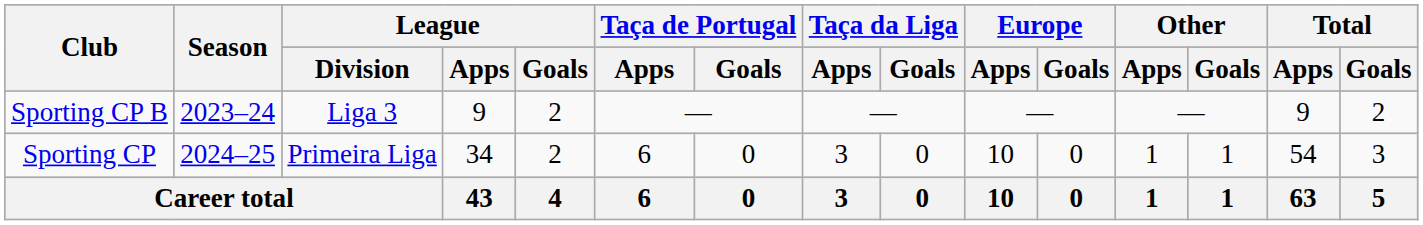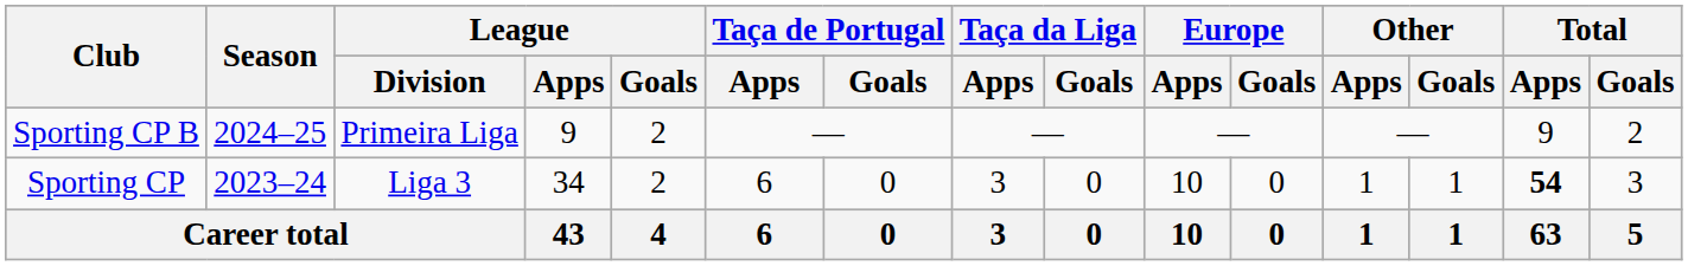 <table class="wikitable" style="text-align: center">
 <tr>
 <th rowspan="2">Club</th>
 <th rowspan="2">Season</th>
 <th colspan="3">League</th>
 <th colspan="2"><a href='#'>Taça de Portugal</a></th>
 <th colspan="2"><a href='#'>Taça da Liga</a></th>
 <th colspan="2"><a href='#'>Europe</a></th>
 <th colspan="2">Other</th>
 <th colspan="2">Total</th>
 </tr>
 <tr>
 <th>Division</th>
 <th>Apps</th>
 <th>Goals</th>
 <th>Apps</th>
 <th>Goals</th>
 <th>Apps</th>
 <th>Goals</th>
 <th>Apps</th>
 <th>Goals</th>
 <th>Apps</th>
 <th>Goals</th>
 <th>Apps</th>
 <th>Goals</th>
 </tr>
 <tr>
 <td><a href='#'>Sporting CP B</a></td>
-<td><a href='#'>2023–24</a></td>
-<td><a href='#'>Liga 3</a></td>
+<td><a href='#'>2024–25</a></td>
+<td><a href='#'>Primeira Liga</a></td>
 <td>9</td>
 <td>2</td>
 <td colspan="2">—</td>
 <td colspan="2">—</td>
 <td colspan="2">—</td>
 <td colspan="2">—</td>
 <td>9</td>
 <td>2</td>
 </tr>
 <tr>
 <td><a href='#'>Sporting CP</a></td>
-<td><a href='#'>2024–25</a></td>
-<td><a href='#'>Primeira Liga</a></td>
+<td><a href='#'>2023–24</a></td>
+<td><a href='#'>Liga 3</a></td>
 <td>34</td>
 <td>2</td>
 <td>6</td>
 <td>0</td>
 <td>3</td>
 <td>0</td>
 <td>10</td>
 <td>0</td>
 <td>1</td>
 <td>1</td>
-<td>54</td>
+<td><strong>54</strong></td>
 <td>3</td>
 </tr>
 <tr>
 <th colspan="3">Career total</th>
 <th>43</th>
 <th>4</th>
 <th>6</th>
 <th>0</th>
 <th>3</th>
 <th>0</th>
 <th>10</th>
 <th>0</th>
 <th>1</th>
 <th>1</th>
 <th>63</th>
 <th>5</th>
 </tr>
 </table>
